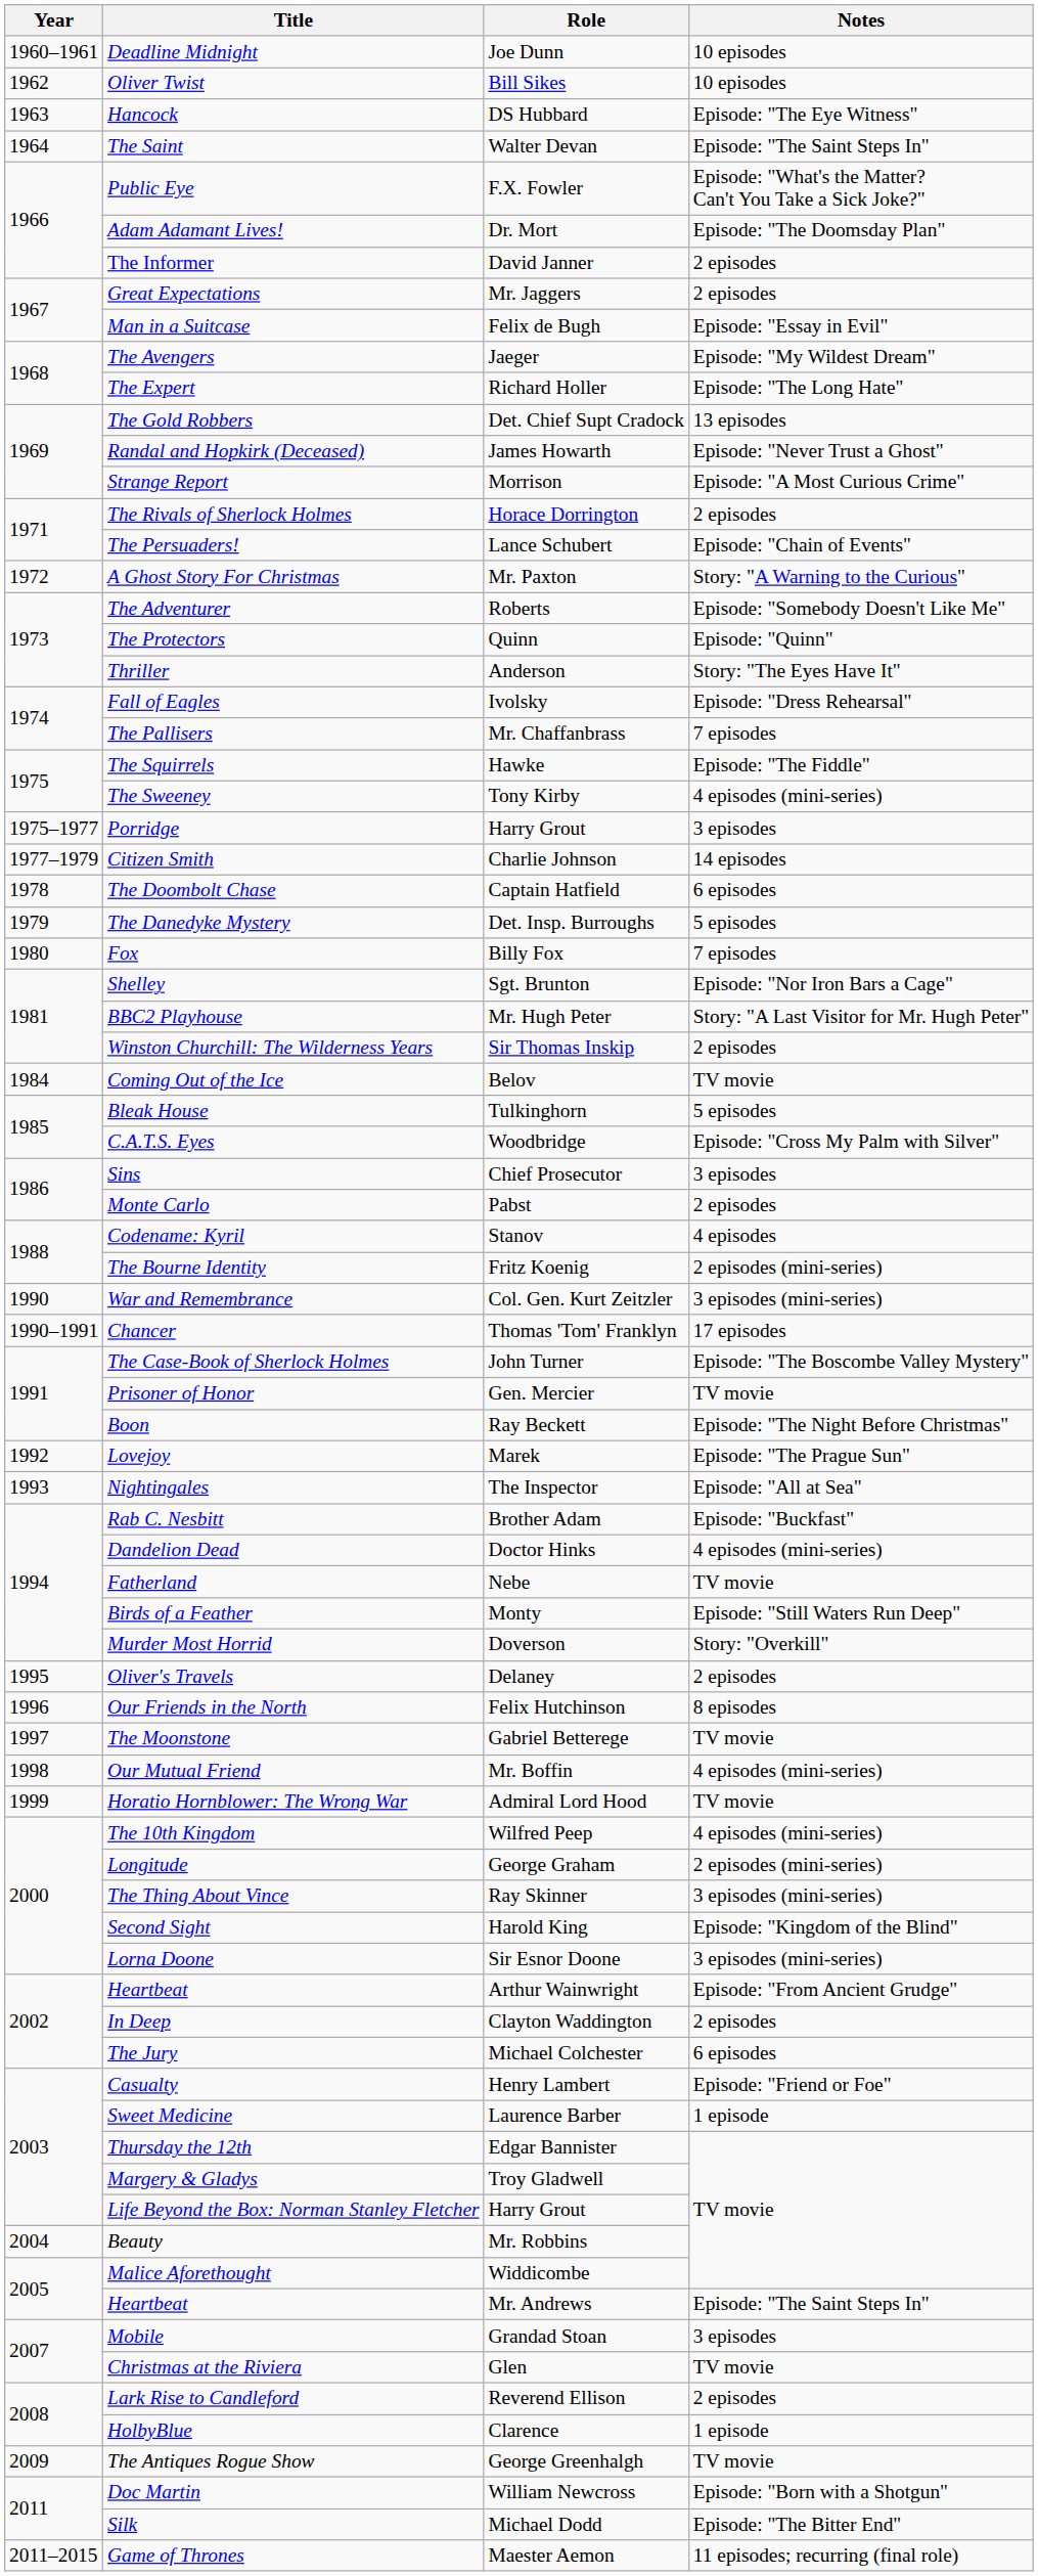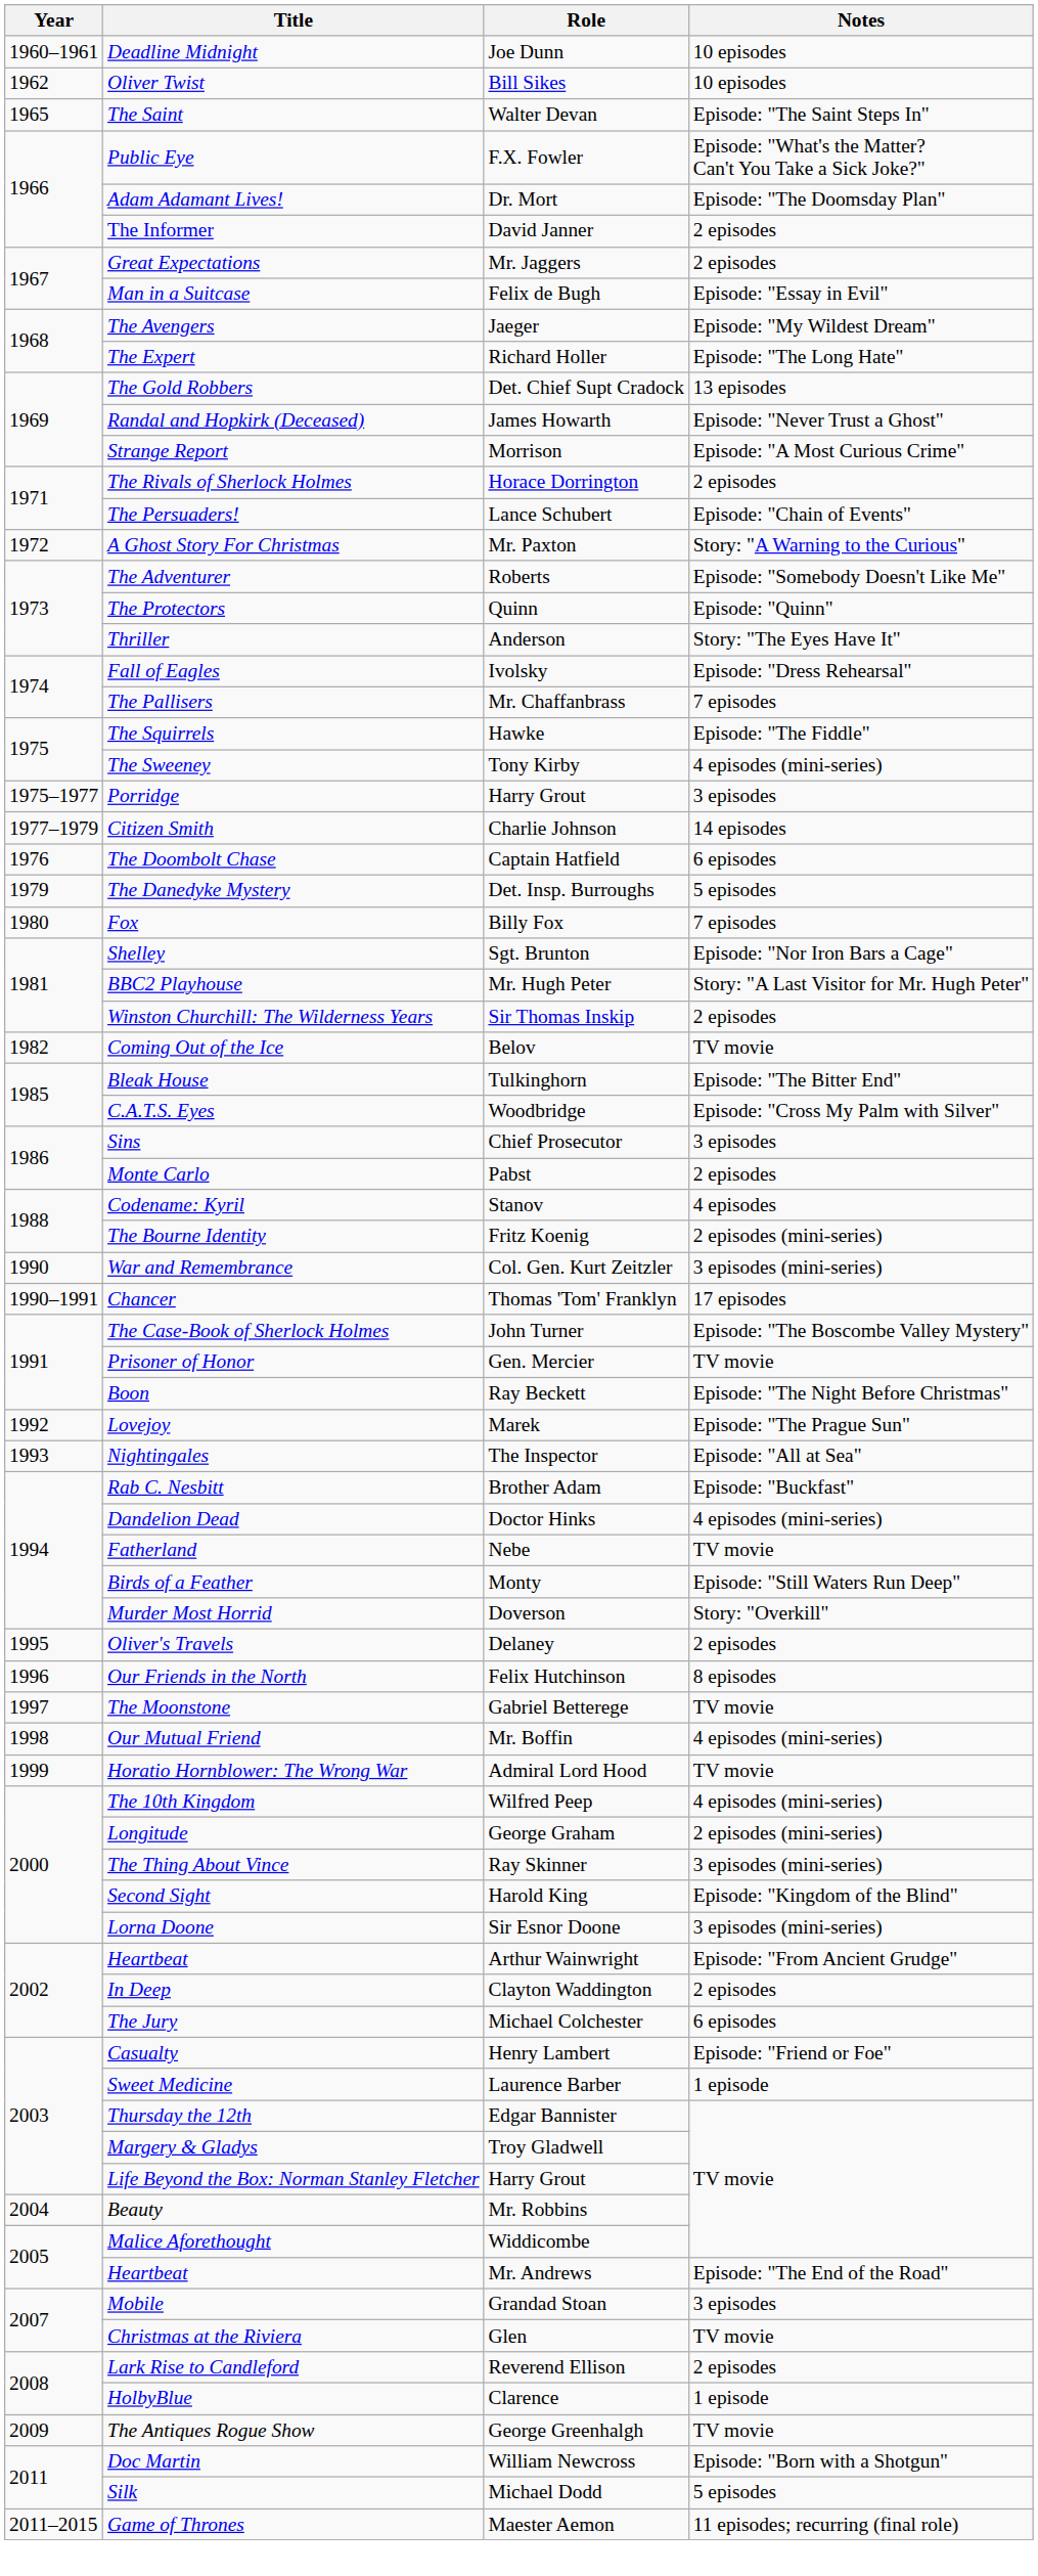 <table class="wikitable sortable">
 <tr>
 <th>Year</th>
 <th>Title</th>
 <th>Role</th>
 <th>Notes</th>
 </tr>
 <tr>
 <td>1960–1961</td>
 <td><em><a href='#'>Deadline Midnight</a></em></td>
 <td>Joe Dunn</td>
 <td>10 episodes</td>
 </tr>
 <tr>
 <td>1962</td>
 <td><em><a href='#'>Oliver Twist</a></em></td>
 <td><a href='#'>Bill Sikes</a></td>
 <td>10 episodes</td>
 </tr>
 <tr>
-<td>1963</td>
-<td><em><a href='#'>Hancock</a></em></td>
-<td>DS Hubbard</td>
-<td>Episode: "The Eye Witness"</td>
-</tr>
-<tr>
-<td>1964</td>
+<td>1965</td>
 <td><em><a href='#'>The Saint</a></em></td>
 <td>Walter Devan</td>
 <td>Episode: "The Saint Steps In"</td>
 </tr>
 <tr>
 <td rowspan="3">1966</td>
 <td><em><a href='#'>Public Eye</a></em></td>
 <td>F.X. Fowler</td>
 <td>Episode: "What's the Matter?<br>Can't You Take a Sick Joke?"</td>
 </tr>
 <tr>
 <td><em><a href='#'>Adam Adamant Lives!</a></em></td>
 <td>Dr. Mort</td>
 <td>Episode: "The Doomsday Plan"</td>
 </tr>
 <tr>
 <td><a href='#'>The Informer</a></td>
 <td>David Janner</td>
 <td>2 episodes</td>
 </tr>
 <tr>
 <td rowspan="2">1967</td>
 <td><em><a href='#'>Great Expectations</a></em></td>
 <td>Mr. Jaggers</td>
 <td>2 episodes</td>
 </tr>
 <tr>
 <td><em><a href='#'>Man in a Suitcase</a></em></td>
 <td>Felix de Bugh</td>
 <td>Episode: "Essay in Evil"</td>
 </tr>
 <tr>
 <td rowspan="2">1968</td>
 <td><em><a href='#'>The Avengers</a></em></td>
 <td>Jaeger</td>
 <td>Episode: "My Wildest Dream"</td>
 </tr>
 <tr>
 <td><em><a href='#'>The Expert</a></em></td>
 <td>Richard Holler</td>
 <td>Episode: "The Long Hate"</td>
 </tr>
 <tr>
 <td rowspan="3">1969</td>
 <td><em><a href='#'>The Gold Robbers</a></em></td>
 <td>Det. Chief Supt Cradock</td>
 <td>13 episodes</td>
 </tr>
 <tr>
 <td><em><a href='#'>Randal and Hopkirk (Deceased)</a></em></td>
 <td>James Howarth</td>
 <td>Episode: "Never Trust a Ghost"</td>
 </tr>
 <tr>
 <td><em><a href='#'>Strange Report</a></em></td>
 <td>Morrison</td>
 <td>Episode: "A Most Curious Crime"</td>
 </tr>
 <tr>
 <td rowspan="2">1971</td>
 <td data-sort-value="Rivals of Sherlock Holmes, The"><em><a href='#'>The Rivals of Sherlock Holmes</a></em></td>
 <td><a href='#'>Horace Dorrington</a></td>
 <td>2 episodes</td>
 </tr>
 <tr>
 <td><em><a href='#'>The Persuaders!</a></em></td>
 <td>Lance Schubert</td>
 <td>Episode: "Chain of Events"</td>
 </tr>
 <tr>
 <td>1972</td>
 <td><em><a href='#'>A Ghost Story For Christmas</a></em></td>
 <td>Mr. Paxton</td>
 <td>Story: "<a href='#'>A Warning to the Curious</a>"</td>
 </tr>
 <tr>
 <td rowspan="3">1973</td>
 <td><em><a href='#'>The Adventurer</a></em></td>
 <td>Roberts</td>
 <td>Episode: "Somebody Doesn't Like Me"</td>
 </tr>
 <tr>
 <td><em><a href='#'>The Protectors</a></em></td>
 <td>Quinn</td>
 <td>Episode: "Quinn"</td>
 </tr>
 <tr>
 <td><em><a href='#'>Thriller</a></em></td>
 <td>Anderson</td>
 <td>Story: "The Eyes Have It"</td>
 </tr>
 <tr>
 <td rowspan="2">1974</td>
 <td><em><a href='#'>Fall of Eagles</a></em></td>
 <td>Ivolsky</td>
 <td>Episode: "Dress Rehearsal"</td>
 </tr>
 <tr>
 <td><em><a href='#'>The Pallisers</a></em></td>
 <td>Mr. Chaffanbrass</td>
 <td>7 episodes</td>
 </tr>
 <tr>
 <td rowspan="2">1975</td>
 <td><em><a href='#'>The Squirrels</a></em></td>
 <td>Hawke</td>
 <td>Episode: "The Fiddle"</td>
 </tr>
 <tr>
 <td><em><a href='#'>The Sweeney</a></em></td>
 <td>Tony Kirby</td>
 <td>4 episodes (mini-series)</td>
 </tr>
 <tr>
 <td>1975–1977</td>
 <td><em><a href='#'>Porridge</a></em></td>
 <td>Harry Grout</td>
 <td>3 episodes</td>
 </tr>
 <tr>
 <td>1977–1979</td>
 <td><em><a href='#'>Citizen Smith</a></em></td>
 <td>Charlie Johnson</td>
 <td>14 episodes</td>
 </tr>
 <tr>
-<td>1978</td>
+<td>1976</td>
 <td data-sort-value="Doombolt Chase, The"><em><a href='#'>The Doombolt Chase</a></em></td>
 <td>Captain Hatfield</td>
 <td>6 episodes</td>
 </tr>
 <tr>
 <td>1979</td>
 <td data-sort-value="Danedyke Mystery, The"><em><a href='#'>The Danedyke Mystery</a></em></td>
 <td>Det. Insp. Burroughs</td>
 <td>5 episodes</td>
 </tr>
 <tr>
 <td>1980</td>
 <td><em><a href='#'>Fox</a></em></td>
 <td>Billy Fox</td>
 <td>7 episodes</td>
 </tr>
 <tr>
 <td rowspan="3">1981</td>
 <td><em><a href='#'>Shelley</a></em></td>
 <td>Sgt. Brunton</td>
 <td>Episode: "Nor Iron Bars a Cage"</td>
 </tr>
 <tr>
 <td><em><a href='#'>BBC2 Playhouse</a></em></td>
 <td>Mr. Hugh Peter</td>
 <td>Story: "A Last Visitor for Mr. Hugh Peter"</td>
 </tr>
 <tr>
 <td><em><a href='#'>Winston Churchill: The Wilderness Years</a></em></td>
 <td><a href='#'>Sir Thomas Inskip</a></td>
 <td>2 episodes</td>
 </tr>
 <tr>
-<td>1984</td>
+<td>1982</td>
 <td><em><a href='#'>Coming Out of the Ice</a></em></td>
 <td>Belov</td>
 <td>TV movie</td>
 </tr>
 <tr>
 <td rowspan="2">1985</td>
 <td><em><a href='#'>Bleak House</a></em></td>
 <td>Tulkinghorn</td>
-<td>5 episodes</td>
+<td>Episode: "The Bitter End"</td>
 </tr>
 <tr>
 <td><em><a href='#'>C.A.T.S. Eyes</a></em></td>
 <td>Woodbridge</td>
 <td>Episode: "Cross My Palm with Silver"</td>
 </tr>
 <tr>
 <td rowspan="2">1986</td>
 <td><em><a href='#'>Sins</a></em></td>
 <td>Chief Prosecutor</td>
 <td>3 episodes</td>
 </tr>
 <tr>
 <td><em><a href='#'>Monte Carlo</a></em></td>
 <td>Pabst</td>
 <td>2 episodes</td>
 </tr>
 <tr>
 <td rowspan="2">1988</td>
 <td><em><a href='#'>Codename: Kyril</a></em></td>
 <td>Stanov</td>
 <td>4 episodes</td>
 </tr>
 <tr>
 <td><a href='#'><em>The Bourne Identity</em></a></td>
 <td>Fritz Koenig</td>
 <td>2 episodes (mini-series)</td>
 </tr>
 <tr>
 <td>1990</td>
 <td><em><a href='#'>War and Remembrance</a></em></td>
 <td>Col. Gen. Kurt Zeitzler</td>
 <td>3 episodes (mini-series)</td>
 </tr>
 <tr>
 <td>1990–1991</td>
 <td><em><a href='#'>Chancer</a></em></td>
 <td>Thomas 'Tom' Franklyn</td>
 <td>17 episodes</td>
 </tr>
 <tr>
 <td rowspan="3">1991</td>
 <td data-sort-value="Case-Book of Sherlock Holmes, The"><em><a href='#'>The Case-Book of Sherlock Holmes</a></em></td>
 <td>John Turner</td>
 <td>Episode: "The Boscombe Valley Mystery"</td>
 </tr>
 <tr>
 <td><em><a href='#'>Prisoner of Honor</a></em></td>
 <td>Gen. Mercier</td>
 <td>TV movie</td>
 </tr>
 <tr>
 <td><em><a href='#'>Boon</a></em></td>
 <td>Ray Beckett</td>
 <td>Episode: "The Night Before Christmas"</td>
 </tr>
 <tr>
 <td>1992</td>
 <td><em><a href='#'>Lovejoy</a></em></td>
 <td>Marek</td>
 <td>Episode: "The Prague Sun"</td>
 </tr>
 <tr>
 <td>1993</td>
 <td><em><a href='#'>Nightingales</a></em></td>
 <td>The Inspector</td>
 <td>Episode: "All at Sea"</td>
 </tr>
 <tr>
 <td rowspan="5">1994</td>
 <td><em><a href='#'>Rab C. Nesbitt</a></em></td>
 <td>Brother Adam</td>
 <td>Episode: "Buckfast"</td>
 </tr>
 <tr>
 <td><em><a href='#'>Dandelion Dead</a></em></td>
 <td>Doctor Hinks</td>
 <td>4 episodes (mini-series)</td>
 </tr>
 <tr>
 <td><em><a href='#'>Fatherland</a></em></td>
 <td>Nebe</td>
 <td>TV movie</td>
 </tr>
 <tr>
 <td><em><a href='#'>Birds of a Feather</a></em></td>
 <td>Monty</td>
 <td>Episode: "Still Waters Run Deep"</td>
 </tr>
 <tr>
 <td><em><a href='#'>Murder Most Horrid</a></em></td>
 <td>Doverson</td>
 <td>Story: "Overkill"</td>
 </tr>
 <tr>
 <td>1995</td>
 <td><a href='#'><em>Oliver's Travels</em></a></td>
 <td>Delaney</td>
 <td>2 episodes</td>
 </tr>
 <tr>
 <td>1996</td>
 <td><em><a href='#'>Our Friends in the North</a></em></td>
 <td>Felix Hutchinson</td>
 <td>8 episodes</td>
 </tr>
 <tr>
 <td>1997</td>
 <td><em><a href='#'>The Moonstone</a></em></td>
 <td>Gabriel Betterege</td>
 <td>TV movie</td>
 </tr>
 <tr>
 <td>1998</td>
 <td><em><a href='#'>Our Mutual Friend</a></em></td>
 <td>Mr. Boffin</td>
 <td>4 episodes (mini-series)</td>
 </tr>
 <tr>
 <td>1999</td>
 <td><em><a href='#'>Horatio Hornblower: The Wrong War</a></em></td>
 <td>Admiral Lord Hood</td>
 <td>TV movie</td>
 </tr>
 <tr>
 <td rowspan="5">2000</td>
 <td><a href='#'><em>The 10th Kingdom</em></a></td>
 <td>Wilfred Peep</td>
 <td>4 episodes (mini-series)</td>
 </tr>
 <tr>
 <td><em><a href='#'>Longitude</a></em></td>
 <td>George Graham</td>
 <td>2 episodes (mini-series)</td>
 </tr>
 <tr>
 <td><em><a href='#'>The Thing About Vince</a></em></td>
 <td>Ray Skinner</td>
 <td>3 episodes (mini-series)</td>
 </tr>
 <tr>
 <td><em><a href='#'>Second Sight</a></em></td>
 <td>Harold King</td>
 <td>Episode: "Kingdom of the Blind"</td>
 </tr>
 <tr>
 <td><em><a href='#'>Lorna Doone</a></em></td>
 <td>Sir Esnor Doone</td>
 <td>3 episodes (mini-series)</td>
 </tr>
 <tr>
 <td rowspan="3">2002</td>
 <td><em><a href='#'>Heartbeat</a></em></td>
 <td>Arthur Wainwright</td>
 <td>Episode: "From Ancient Grudge"</td>
 </tr>
 <tr>
 <td><em><a href='#'>In Deep</a></em></td>
 <td>Clayton Waddington</td>
 <td>2 episodes</td>
 </tr>
 <tr>
 <td data-sort-value="Jury, The"><em><a href='#'>The Jury</a></em></td>
 <td>Michael Colchester</td>
 <td>6 episodes</td>
 </tr>
 <tr>
 <td rowspan="5">2003</td>
 <td><em><a href='#'>Casualty</a></em></td>
 <td>Henry Lambert</td>
 <td>Episode: "Friend or Foe"</td>
 </tr>
 <tr>
 <td><em><a href='#'>Sweet Medicine</a></em></td>
 <td>Laurence Barber</td>
 <td>1 episode</td>
 </tr>
 <tr>
 <td><em><a href='#'>Thursday the 12th</a></em></td>
 <td>Edgar Bannister</td>
 <td rowspan=5>TV movie</td>
 </tr>
 <tr>
 <td><em><a href='#'>Margery & Gladys</a></em></td>
 <td>Troy Gladwell</td>
 </tr>
 <tr>
 <td><em><a href='#'>Life Beyond the Box: Norman Stanley Fletcher</a></em></td>
 <td>Harry Grout</td>
 </tr>
 <tr>
 <td>2004</td>
 <td><em>Beauty</em></td>
 <td>Mr. Robbins</td>
 </tr>
 <tr>
 <td rowspan=2>2005</td>
 <td><em><a href='#'>Malice Aforethought</a></em></td>
 <td>Widdicombe</td>
 </tr>
 <tr>
 <td><em><a href='#'>Heartbeat</a></em></td>
 <td>Mr. Andrews</td>
-<td>Episode: "The Saint Steps In"</td>
+<td>Episode: "The End of the Road"</td>
 </tr>
 <tr>
 <td rowspan=2>2007</td>
 <td><em><a href='#'>Mobile</a></em></td>
 <td>Grandad Stoan</td>
 <td>3 episodes</td>
 </tr>
 <tr>
 <td><em><a href='#'>Christmas at the Riviera</a></em></td>
 <td>Glen</td>
 <td>TV movie</td>
 </tr>
 <tr>
 <td rowspan=2>2008</td>
 <td><em><a href='#'>Lark Rise to Candleford</a></em></td>
 <td>Reverend Ellison</td>
 <td>2 episodes</td>
 </tr>
 <tr>
 <td><em><a href='#'>HolbyBlue</a></em></td>
 <td>Clarence</td>
 <td>1 episode</td>
 </tr>
 <tr>
 <td>2009</td>
 <td data-sort-value="Antiques Rogue Show, The"><em>The Antiques Rogue Show</em></td>
 <td>George Greenhalgh</td>
 <td>TV movie</td>
 </tr>
 <tr>
 <td rowspan=2>2011</td>
 <td><em><a href='#'>Doc Martin</a></em></td>
 <td>William Newcross</td>
 <td>Episode: "Born with a Shotgun"</td>
 </tr>
 <tr>
 <td><em><a href='#'>Silk</a></em></td>
 <td>Michael Dodd</td>
-<td>Episode: "The Bitter End"</td>
+<td>5 episodes</td>
 </tr>
 <tr>
 <td>2011–2015</td>
 <td><em><a href='#'>Game of Thrones</a></em></td>
 <td>Maester Aemon</td>
 <td>11 episodes; recurring (final role)</td>
 </tr>
 </table>
